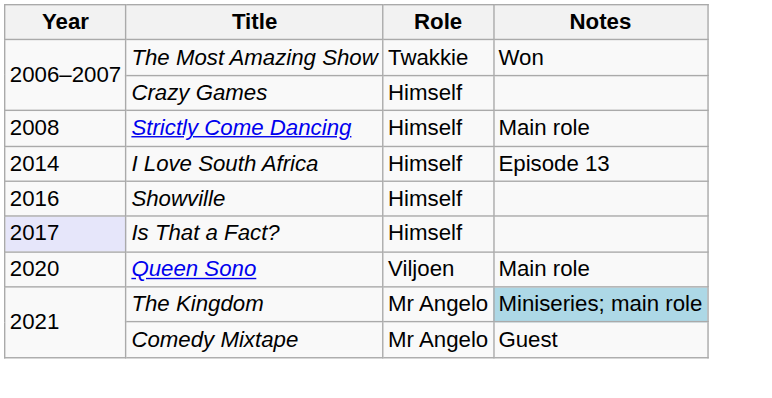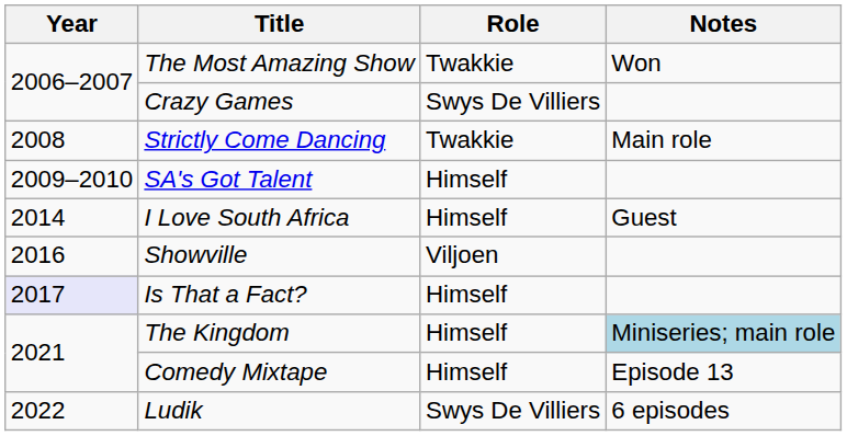 <table class="wikitable sortable">
 <tr>
 <th>Year</th>
 <th>Title</th>
 <th>Role</th>
 <th class="unsortable">Notes</th>
 </tr>
 <tr>
 <td rowspan="2">2006–2007</td>
 <td><em>The Most Amazing Show</em></td>
 <td>Twakkie</td>
 <td>Won</td>
 </tr>
 <tr>
 <td><em>Crazy Games</em></td>
-<td>Himself</td>
+<td>Swys De Villiers</td>
 <td></td>
 </tr>
 <tr>
 <td>2008</td>
 <td><em><a href='#'>Strictly Come Dancing</a></em></td>
+<td>Twakkie</td>
+<td>Main role</td>
+</tr>
+<tr>
+<td>2009–2010</td>
+<td><em><a href='#'>SA's Got Talent</a></em></td>
 <td>Himself</td>
-<td>Main role</td>
+<td></td>
 </tr>
 <tr>
 <td>2014</td>
 <td><em>I Love South Africa</em></td>
 <td>Himself</td>
-<td>Episode 13</td>
+<td>Guest</td>
 </tr>
 <tr>
 <td>2016</td>
 <td><em>Showville</em></td>
-<td>Himself</td>
+<td>Viljoen</td>
 <td></td>
 </tr>
 <tr>
 <td style="background: lavender;">2017</td>
 <td><em>Is That a Fact?</em></td>
 <td>Himself</td>
 <td></td>
 </tr>
 <tr>
-<td>2020</td>
-<td><em><a href='#'>Queen Sono</a></em></td>
-<td>Viljoen</td>
-<td>Main role</td>
-</tr>
-<tr>
 <td rowspan="2">2021</td>
 <td><em>The Kingdom</em></td>
-<td>Mr Angelo</td>
+<td>Himself</td>
 <td style="background: lightblue;">Miniseries; main role</td>
 </tr>
 <tr>
 <td><em>Comedy Mixtape</em></td>
-<td>Mr Angelo</td>
-<td>Guest</td>
+<td>Himself</td>
+<td>Episode 13</td>
+</tr>
+<tr>
+<td>2022</td>
+<td><em>Ludik</em></td>
+<td>Swys De Villiers</td>
+<td>6 episodes</td>
 </tr>
 </table>
